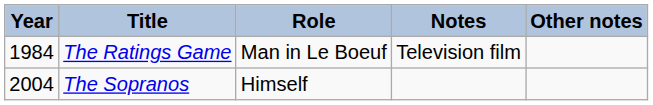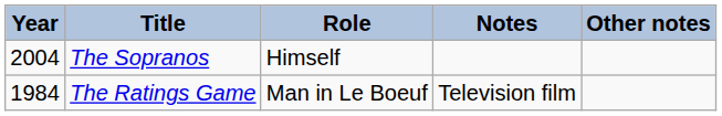 <table class="wikitable" style="font-size:95%;">
 <tr>
 <th style="background:#B0C4DE;">Year</th>
 <th style="background:#B0C4DE;">Title</th>
 <th style="background:#B0C4DE;">Role</th>
 <th style="background:#B0C4DE;">Notes</th>
 <th style="background:#B0C4DE;">Other notes</th>
 </tr>
 <tr>
+<td>2004</td>
+<td><em><a href='#'>The Sopranos</a></em></td>
+<td>Himself</td>
+<td></td>
+<td></td>
+</tr>
+<tr>
 <td>1984</td>
 <td><em><a href='#'>The Ratings Game</a></em></td>
 <td>Man in Le Boeuf</td>
 <td>Television film</td>
 <td></td>
 </tr>
-<tr>
-<td>2004</td>
-<td><em><a href='#'>The Sopranos</a></em></td>
-<td>Himself</td>
-<td></td>
-<td></td>
-</tr>
 </table>
